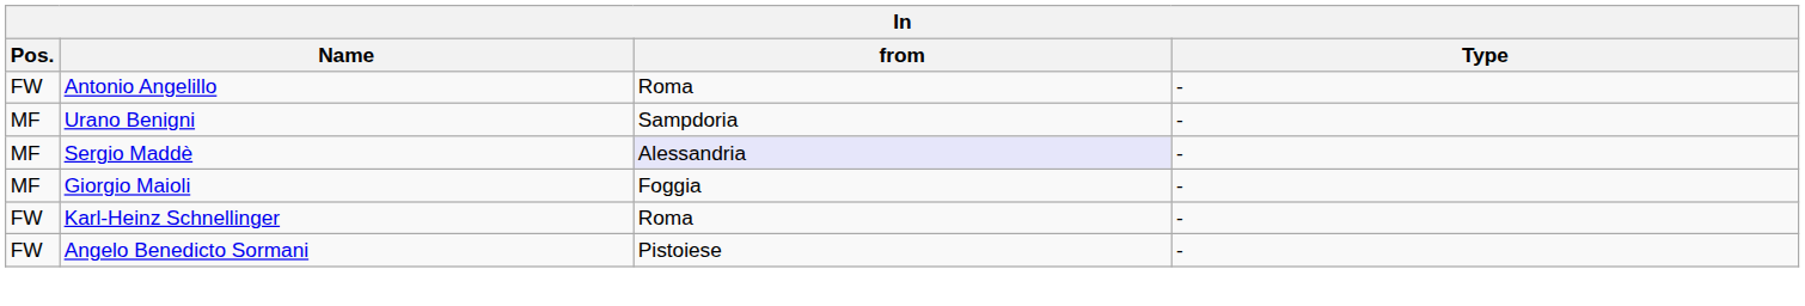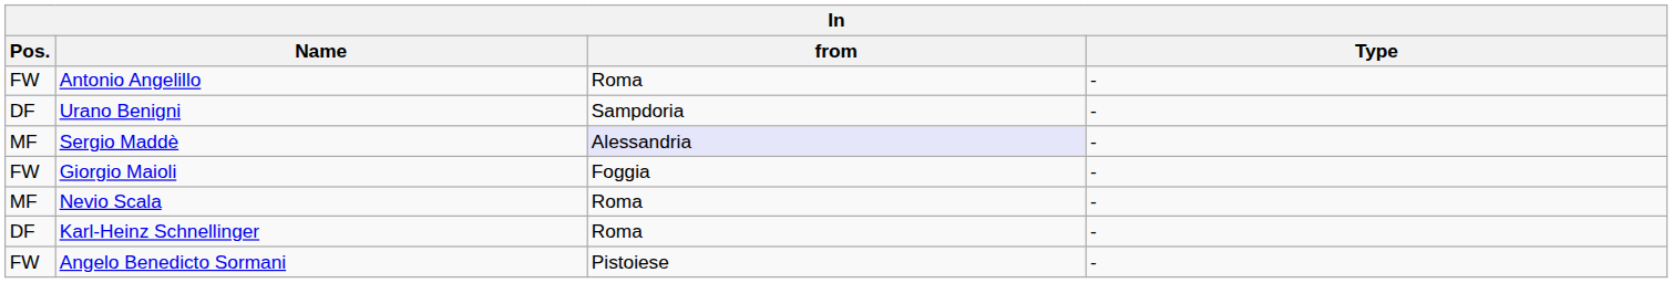 <table class="wikitable" style="font-size:90%;width:99%;">
 <tr>
 <th colspan="4">In</th>
 </tr>
 <tr>
 <th width=3%>Pos.</th>
 <th width=32%>Name</th>
 <th width=30%>from</th>
 <th width=35%>Type</th>
 </tr>
 <tr>
 <td>FW</td>
 <td><a href='#'>Antonio Angelillo</a></td>
 <td>Roma</td>
 <td>-</td>
 </tr>
 <tr>
-<td>MF</td>
+<td>DF</td>
 <td><a href='#'>Urano Benigni</a></td>
 <td>Sampdoria</td>
 <td>-</td>
 </tr>
 <tr>
 <td>MF</td>
 <td><a href='#'>Sergio Maddè</a></td>
 <td style="background: lavender;">Alessandria</td>
 <td>-</td>
 </tr>
 <tr>
-<td>MF</td>
+<td>FW</td>
 <td><a href='#'>Giorgio Maioli</a></td>
 <td>Foggia</td>
 <td>-</td>
 </tr>
 <tr>
-<td>FW</td>
+<td>MF</td>
+<td><a href='#'>Nevio Scala</a></td>
+<td>Roma</td>
+<td>-</td>
+</tr>
+<tr>
+<td>DF</td>
 <td><a href='#'>Karl-Heinz Schnellinger</a></td>
 <td>Roma</td>
 <td>-</td>
 </tr>
 <tr>
 <td>FW</td>
 <td><a href='#'>Angelo Benedicto Sormani</a></td>
 <td>Pistoiese</td>
 <td>-</td>
 </tr>
 </table>
